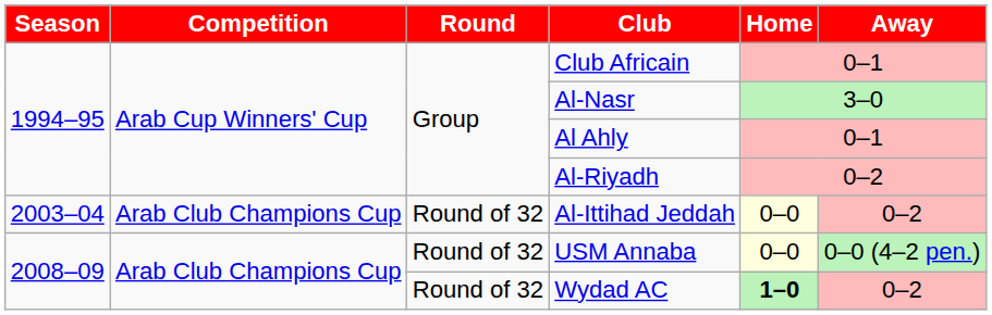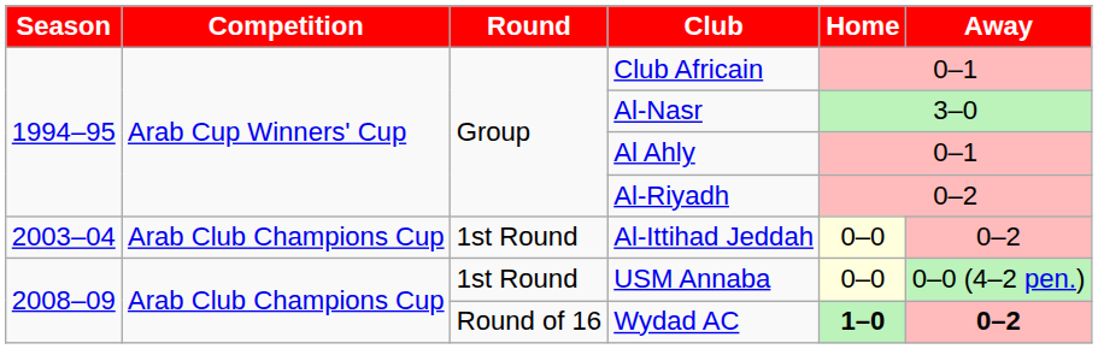 <table class="wikitable">
 <tr>
 <th style="color:white; background:red;">Season</th>
 <th style="color:white; background:red;">Competition</th>
 <th style="color:white; background:red;">Round</th>
 <th style="color:white; background:red;">Club</th>
 <th style="color:white; background:red;">Home</th>
 <th style="color:white; background:red;">Away</th>
 </tr>
 <tr>
 <td rowspan="4"><a href='#'>1994–95</a></td>
 <td rowspan="4"><a href='#'>Arab Cup Winners' Cup</a></td>
 <td rowspan="4">Group</td>
 <td> <a href='#'>Club Africain</a></td>
 <td colspan="2" align="center" style="background: #FFBBBB;">0–1</td>
 </tr>
 <tr>
 <td> <a href='#'>Al-Nasr</a></td>
 <td colspan="2" align="center" style="background: #BBF3BB;">3–0</td>
 </tr>
 <tr>
 <td> <a href='#'>Al Ahly</a></td>
 <td colspan="2" align="center" style="background: #FFBBBB;">0–1</td>
 </tr>
 <tr>
 <td> <a href='#'>Al-Riyadh</a></td>
 <td colspan="2" align="center" style="background: #FFBBBB;">0–2</td>
 </tr>
 <tr>
 <td rowspan="1"><a href='#'>2003–04</a></td>
 <td rowspan="1"><a href='#'>Arab Club Champions Cup</a></td>
-<td rowspan="1">Round of 32</td>
+<td rowspan="1">1st Round</td>
 <td> <a href='#'>Al-Ittihad Jeddah</a></td>
 <td align="center" style="background: #ffd;">0–0</td>
 <td align="center" style="background: #FFBBBB;">0–2</td>
 </tr>
 <tr>
 <td rowspan="2"><a href='#'>2008–09</a></td>
 <td rowspan="2"><a href='#'>Arab Club Champions Cup</a></td>
-<td rowspan="1">Round of 32</td>
+<td rowspan="1">1st Round</td>
 <td> <a href='#'>USM Annaba</a></td>
 <td align="center" style="background: #ffd;">0–0</td>
 <td colspan="2" align="center" style="background: #BBF3BB;">0–0 (4–2 <a href='#'>pen.</a>)</td>
 </tr>
 <tr>
-<td rowspan="1">Round of 32</td>
+<td rowspan="1">Round of 16</td>
 <td> <a href='#'>Wydad AC</a></td>
 <td align="center" style="background: #BBF3BB;"><strong>1–0</strong></td>
-<td align="center" style="background: #FFBBBB;">0–2</td>
+<td align="center" style="background: #FFBBBB;"><strong>0–2</strong></td>
 </tr>
 </table>
